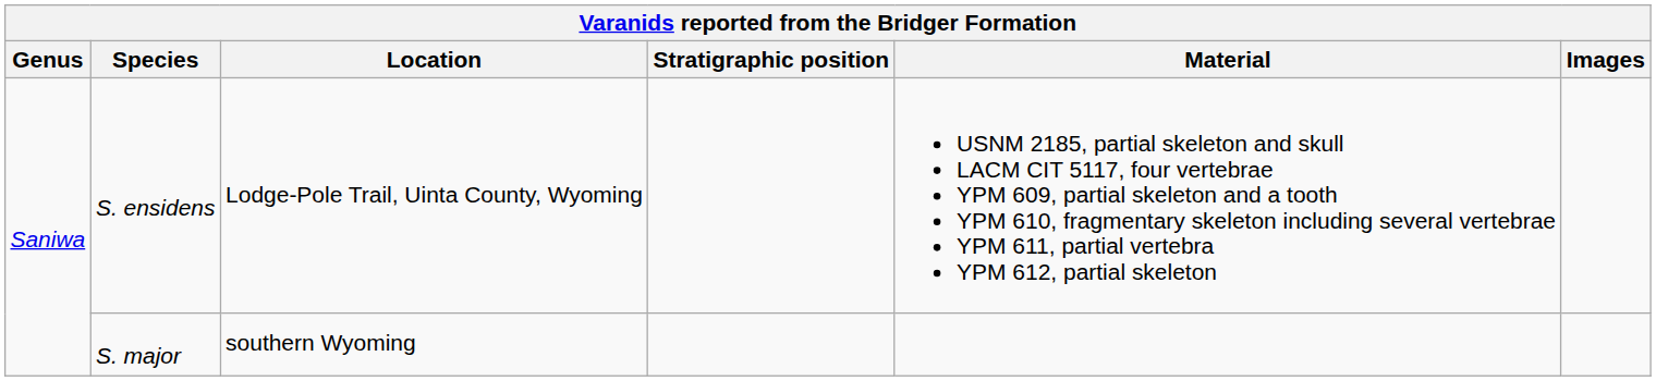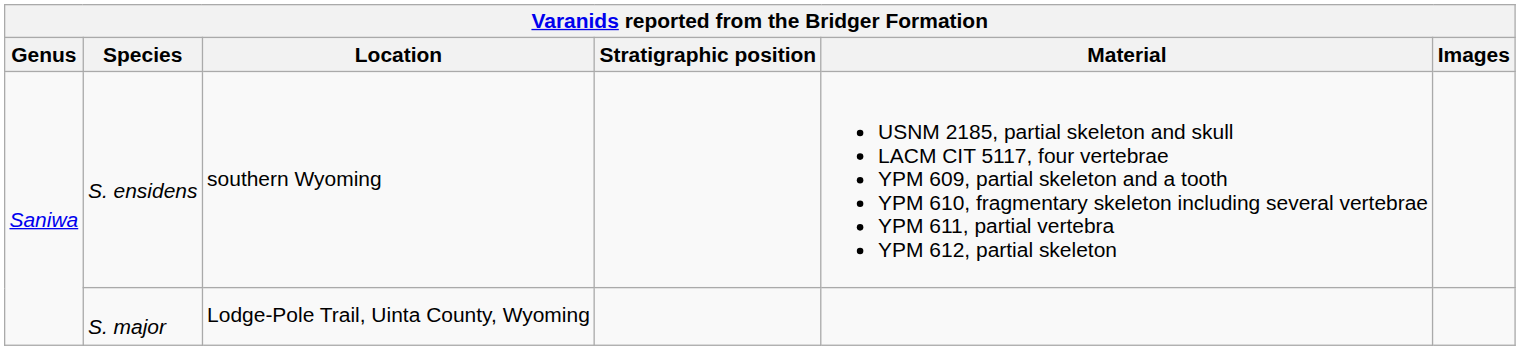 <table class="wikitable sortable mw-collapsible">
 <tr>
 <th colspan="7" style="text-align:center;"><strong><a href='#'>Varanids</a> reported from the Bridger Formation</strong></th>
 </tr>
 <tr>
 <th>Genus</th>
 <th>Species</th>
 <th>Location</th>
 <th>Stratigraphic position</th>
 <th>Material</th>
 <th>Images</th>
 </tr>
 <tr>
 <td rowspan=2><br><em><a href='#'>Saniwa</a></em></td>
 <td><br><em>S. ensidens</em></td>
-<td>Lodge-Pole Trail, Uinta County, Wyoming</td>
+<td>southern Wyoming</td>
 <td></td>
 <td><br><ul><li>USNM 2185, partial skeleton and skull</li><li>LACM CIT 5117, four vertebrae</li><li>YPM 609, partial skeleton and a tooth</li><li>YPM 610, fragmentary skeleton including several vertebrae</li><li>YPM 611, partial vertebra</li><li>YPM 612, partial skeleton</li></ul></td>
 <td></td>
 </tr>
 <tr>
 <td><br><em>S. major</em></td>
-<td>southern Wyoming</td>
+<td>Lodge-Pole Trail, Uinta County, Wyoming</td>
 <td></td>
 <td></td>
 <td></td>
 </tr>
 </table>
